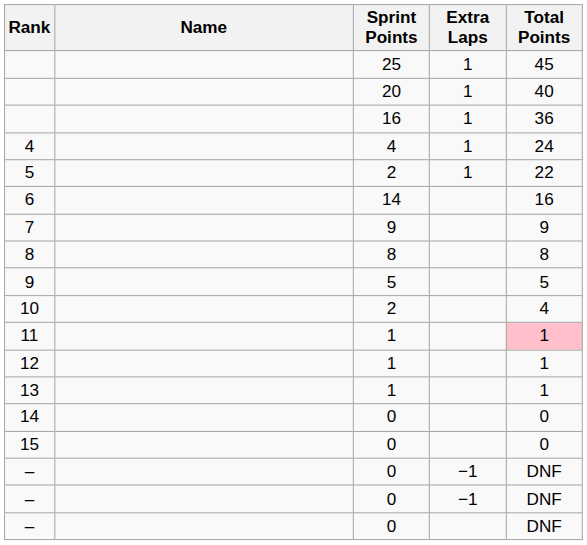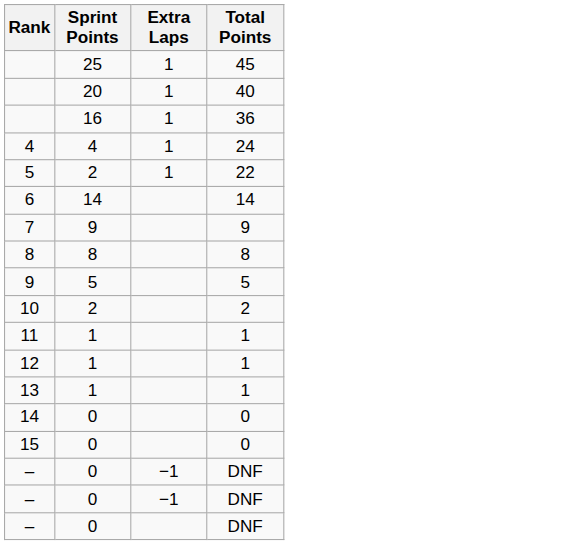 <table class="wikitable" style="text-align:center;">
 <tr>
 <th>Rank</th>
-<th style="width:17em">Name</th>
 <th style="width:4em">Sprint<br>Points</th>
 <th style="width:4em">Extra<br>Laps</th>
 <th style="width:4em">Total<br>Points</th>
 </tr>
 <tr>
 <td></td>
-<td align=left></td>
 <td>25</td>
 <td>1</td>
 <td>45</td>
 </tr>
 <tr>
 <td></td>
-<td align=left></td>
 <td>20</td>
 <td>1</td>
 <td>40</td>
 </tr>
 <tr>
 <td></td>
-<td align=left></td>
 <td>16</td>
 <td>1</td>
 <td>36</td>
 </tr>
 <tr>
 <td>4</td>
-<td align=left></td>
 <td>4</td>
 <td>1</td>
 <td>24</td>
 </tr>
 <tr>
 <td>5</td>
-<td align=left></td>
 <td>2</td>
 <td>1</td>
 <td>22</td>
 </tr>
 <tr>
 <td>6</td>
-<td align=left></td>
 <td>14</td>
 <td></td>
-<td>16</td>
+<td>14</td>
 </tr>
 <tr>
 <td>7</td>
-<td align=left></td>
 <td>9</td>
 <td></td>
 <td>9</td>
 </tr>
 <tr>
 <td>8</td>
-<td align=left></td>
 <td>8</td>
 <td></td>
 <td>8</td>
 </tr>
 <tr>
 <td>9</td>
-<td align=left></td>
 <td>5</td>
 <td></td>
 <td>5</td>
 </tr>
 <tr>
 <td>10</td>
-<td align=left></td>
 <td>2</td>
 <td></td>
-<td>4</td>
+<td>2</td>
 </tr>
 <tr>
 <td>11</td>
-<td align=left></td>
 <td>1</td>
 <td></td>
-<td style="background: pink;">1</td>
+<td>1</td>
 </tr>
 <tr>
 <td>12</td>
-<td align=left></td>
 <td>1</td>
 <td></td>
 <td>1</td>
 </tr>
 <tr>
 <td>13</td>
-<td align=left></td>
 <td>1</td>
 <td></td>
 <td>1</td>
 </tr>
 <tr>
 <td>14</td>
-<td align=left></td>
 <td>0</td>
 <td></td>
 <td>0</td>
 </tr>
 <tr>
 <td>15</td>
-<td align=left></td>
 <td>0</td>
 <td></td>
 <td>0</td>
 </tr>
 <tr>
 <td>–</td>
-<td align=left></td>
 <td>0</td>
 <td>−1</td>
 <td>DNF</td>
 </tr>
 <tr>
 <td>–</td>
-<td align=left></td>
 <td>0</td>
 <td>−1</td>
 <td>DNF</td>
 </tr>
 <tr>
 <td>–</td>
-<td align=left></td>
 <td>0</td>
 <td></td>
 <td>DNF</td>
 </tr>
 </table>
